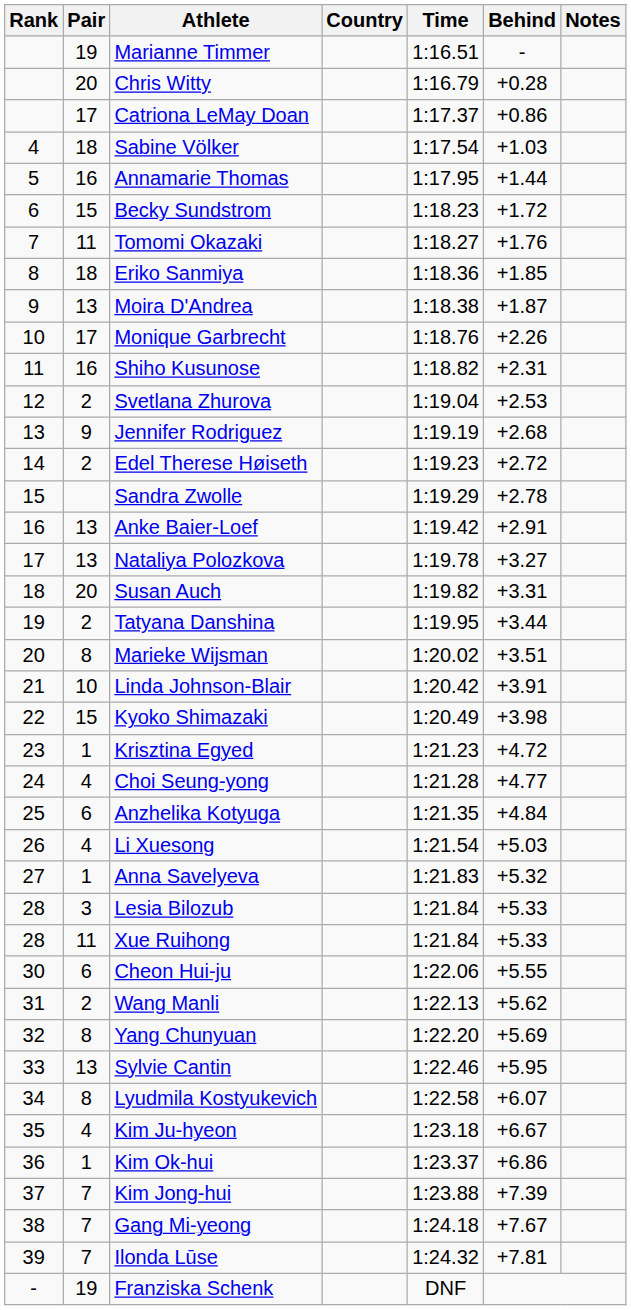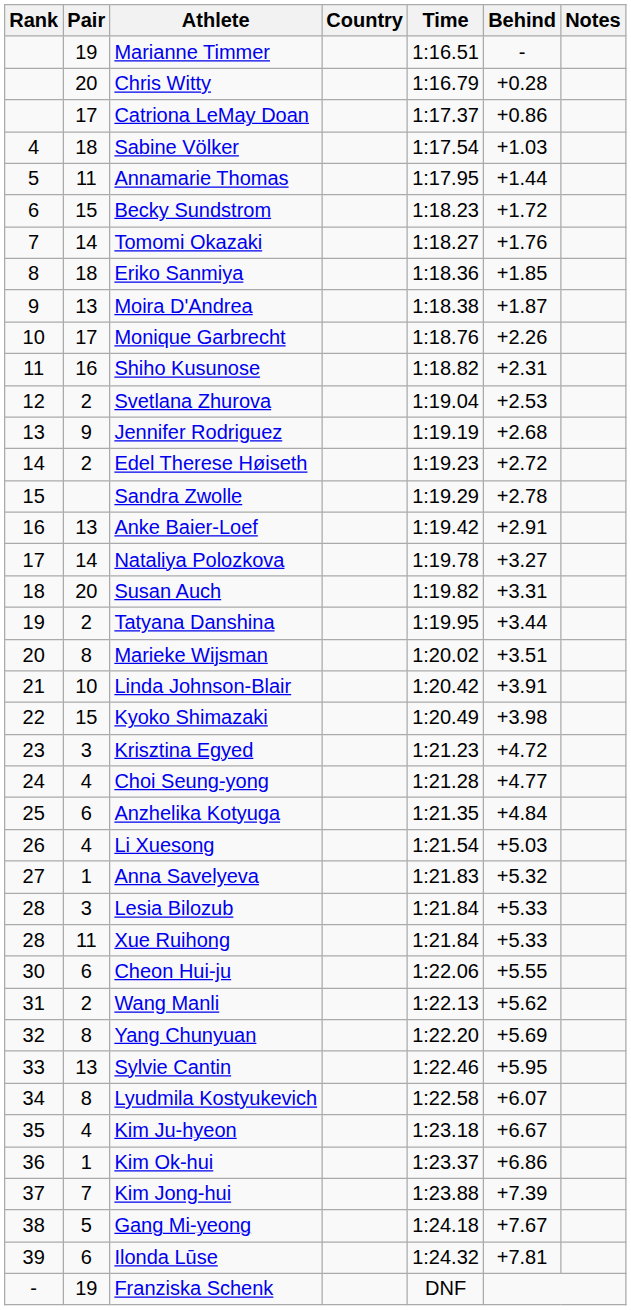 <table class="wikitable sortable" style="text-align:center">
 <tr>
 <th>Rank</th>
 <th>Pair</th>
 <th>Athlete</th>
 <th>Country</th>
 <th>Time</th>
 <th>Behind</th>
 <th>Notes</th>
 </tr>
 <tr>
 <td></td>
 <td>19</td>
 <td align=left><a href='#'>Marianne Timmer</a></td>
 <td align=left></td>
 <td>1:16.51</td>
 <td>-</td>
 <td></td>
 </tr>
 <tr>
 <td></td>
 <td>20</td>
 <td align=left><a href='#'>Chris Witty</a></td>
 <td align=left></td>
 <td>1:16.79</td>
 <td>+0.28</td>
 <td></td>
 </tr>
 <tr>
 <td></td>
 <td>17</td>
 <td align=left><a href='#'>Catriona LeMay Doan</a></td>
 <td align=left></td>
 <td>1:17.37</td>
 <td>+0.86</td>
 <td></td>
 </tr>
 <tr>
 <td>4</td>
 <td>18</td>
 <td align=left><a href='#'>Sabine Völker</a></td>
 <td align=left></td>
 <td>1:17.54</td>
 <td>+1.03</td>
 <td></td>
 </tr>
 <tr>
 <td>5</td>
-<td>16</td>
+<td>11</td>
 <td align=left><a href='#'>Annamarie Thomas</a></td>
 <td align=left></td>
 <td>1:17.95</td>
 <td>+1.44</td>
 <td></td>
 </tr>
 <tr>
 <td>6</td>
 <td>15</td>
 <td align=left><a href='#'>Becky Sundstrom</a></td>
 <td align=left></td>
 <td>1:18.23</td>
 <td>+1.72</td>
 <td></td>
 </tr>
 <tr>
 <td>7</td>
-<td>11</td>
+<td>14</td>
 <td align=left><a href='#'>Tomomi Okazaki</a></td>
 <td align=left></td>
 <td>1:18.27</td>
 <td>+1.76</td>
 <td></td>
 </tr>
 <tr>
 <td>8</td>
 <td>18</td>
 <td align=left><a href='#'>Eriko Sanmiya</a></td>
 <td align=left></td>
 <td>1:18.36</td>
 <td>+1.85</td>
 <td></td>
 </tr>
 <tr>
 <td>9</td>
 <td>13</td>
 <td align=left><a href='#'>Moira D'Andrea</a></td>
 <td align=left></td>
 <td>1:18.38</td>
 <td>+1.87</td>
 <td></td>
 </tr>
 <tr>
 <td>10</td>
 <td>17</td>
 <td align=left><a href='#'>Monique Garbrecht</a></td>
 <td align=left></td>
 <td>1:18.76</td>
 <td>+2.26</td>
 <td></td>
 </tr>
 <tr>
 <td>11</td>
 <td>16</td>
 <td align=left><a href='#'>Shiho Kusunose</a></td>
 <td align=left></td>
 <td>1:18.82</td>
 <td>+2.31</td>
 <td></td>
 </tr>
 <tr>
 <td>12</td>
 <td>2</td>
 <td align=left><a href='#'>Svetlana Zhurova</a></td>
 <td align=left></td>
 <td>1:19.04</td>
 <td>+2.53</td>
 <td></td>
 </tr>
 <tr>
 <td>13</td>
 <td>9</td>
 <td align=left><a href='#'>Jennifer Rodriguez</a></td>
 <td align=left></td>
 <td>1:19.19</td>
 <td>+2.68</td>
 <td></td>
 </tr>
 <tr>
 <td>14</td>
 <td>2</td>
 <td align=left><a href='#'>Edel Therese Høiseth</a></td>
 <td align=left></td>
 <td>1:19.23</td>
 <td>+2.72</td>
 <td></td>
 </tr>
 <tr>
 <td>15</td>
 <td></td>
 <td align=left><a href='#'>Sandra Zwolle</a></td>
 <td align=left></td>
 <td>1:19.29</td>
 <td>+2.78</td>
 <td></td>
 </tr>
 <tr>
 <td>16</td>
 <td>13</td>
 <td align=left><a href='#'>Anke Baier-Loef</a></td>
 <td align=left></td>
 <td>1:19.42</td>
 <td>+2.91</td>
 <td></td>
 </tr>
 <tr>
 <td>17</td>
-<td>13</td>
+<td>14</td>
 <td align=left><a href='#'>Nataliya Polozkova</a></td>
 <td align=left></td>
 <td>1:19.78</td>
 <td>+3.27</td>
 <td></td>
 </tr>
 <tr>
 <td>18</td>
 <td>20</td>
 <td align=left><a href='#'>Susan Auch</a></td>
 <td align=left></td>
 <td>1:19.82</td>
 <td>+3.31</td>
 </tr>
 <tr>
 <td>19</td>
 <td>2</td>
 <td align=left><a href='#'>Tatyana Danshina</a></td>
 <td align=left></td>
 <td>1:19.95</td>
 <td>+3.44</td>
 <td></td>
 </tr>
 <tr>
 <td>20</td>
 <td>8</td>
 <td align=left><a href='#'>Marieke Wijsman</a></td>
 <td align=left></td>
 <td>1:20.02</td>
 <td>+3.51</td>
 <td></td>
 </tr>
 <tr>
 <td>21</td>
 <td>10</td>
 <td align=left><a href='#'>Linda Johnson-Blair</a></td>
 <td align=left></td>
 <td>1:20.42</td>
 <td>+3.91</td>
 <td></td>
 </tr>
 <tr>
 <td>22</td>
 <td>15</td>
 <td align=left><a href='#'>Kyoko Shimazaki</a></td>
 <td align=left></td>
 <td>1:20.49</td>
 <td>+3.98</td>
 <td></td>
 </tr>
 <tr>
 <td>23</td>
-<td>1</td>
+<td>3</td>
 <td align=left><a href='#'>Krisztina Egyed</a></td>
 <td align=left></td>
 <td>1:21.23</td>
 <td>+4.72</td>
 <td></td>
 </tr>
 <tr>
 <td>24</td>
 <td>4</td>
 <td align=left><a href='#'>Choi Seung-yong</a></td>
 <td align=left></td>
 <td>1:21.28</td>
 <td>+4.77</td>
 <td></td>
 </tr>
 <tr>
 <td>25</td>
 <td>6</td>
 <td align=left><a href='#'>Anzhelika Kotyuga</a></td>
 <td align=left></td>
 <td>1:21.35</td>
 <td>+4.84</td>
 <td></td>
 </tr>
 <tr>
 <td>26</td>
 <td>4</td>
 <td align=left><a href='#'>Li Xuesong</a></td>
 <td align=left></td>
 <td>1:21.54</td>
 <td>+5.03</td>
 <td></td>
 </tr>
 <tr>
 <td>27</td>
 <td>1</td>
 <td align=left><a href='#'>Anna Savelyeva</a></td>
 <td align=left></td>
 <td>1:21.83</td>
 <td>+5.32</td>
 <td></td>
 </tr>
 <tr>
 <td>28</td>
 <td>3</td>
 <td align=left><a href='#'>Lesia Bilozub</a></td>
 <td align=left></td>
 <td>1:21.84</td>
 <td>+5.33</td>
 <td></td>
 </tr>
 <tr>
 <td>28</td>
 <td>11</td>
 <td align=left><a href='#'>Xue Ruihong</a></td>
 <td align=left></td>
 <td>1:21.84</td>
 <td>+5.33</td>
 <td></td>
 </tr>
 <tr>
 <td>30</td>
 <td>6</td>
 <td align=left><a href='#'>Cheon Hui-ju</a></td>
 <td align=left></td>
 <td>1:22.06</td>
 <td>+5.55</td>
 <td></td>
 </tr>
 <tr>
 <td>31</td>
 <td>2</td>
 <td align=left><a href='#'>Wang Manli</a></td>
 <td align=left></td>
 <td>1:22.13</td>
 <td>+5.62</td>
 <td></td>
 </tr>
 <tr>
 <td>32</td>
 <td>8</td>
 <td align=left><a href='#'>Yang Chunyuan</a></td>
 <td align=left></td>
 <td>1:22.20</td>
 <td>+5.69</td>
 <td></td>
 </tr>
 <tr>
 <td>33</td>
 <td>13</td>
 <td align=left><a href='#'>Sylvie Cantin</a></td>
 <td align=left></td>
 <td>1:22.46</td>
 <td>+5.95</td>
 <td></td>
 </tr>
 <tr>
 <td>34</td>
 <td>8</td>
 <td align=left><a href='#'>Lyudmila Kostyukevich</a></td>
 <td align=left></td>
 <td>1:22.58</td>
 <td>+6.07</td>
 <td></td>
 </tr>
 <tr>
 <td>35</td>
 <td>4</td>
 <td align=left><a href='#'>Kim Ju-hyeon</a></td>
 <td align=left></td>
 <td>1:23.18</td>
 <td>+6.67</td>
 <td></td>
 </tr>
 <tr>
 <td>36</td>
 <td>1</td>
 <td align=left><a href='#'>Kim Ok-hui</a></td>
 <td align=left></td>
 <td>1:23.37</td>
 <td>+6.86</td>
 <td></td>
 </tr>
 <tr>
 <td>37</td>
 <td>7</td>
 <td align=left><a href='#'>Kim Jong-hui</a></td>
 <td align=left></td>
 <td>1:23.88</td>
 <td>+7.39</td>
 <td></td>
 </tr>
 <tr>
 <td>38</td>
-<td>7</td>
+<td>5</td>
 <td align=left><a href='#'>Gang Mi-yeong</a></td>
 <td align=left></td>
 <td>1:24.18</td>
 <td>+7.67</td>
 <td></td>
 </tr>
 <tr>
 <td>39</td>
-<td>7</td>
+<td>6</td>
 <td align=left><a href='#'>Ilonda Lūse</a></td>
 <td align=left></td>
 <td>1:24.32</td>
 <td>+7.81</td>
 <td></td>
 </tr>
 <tr>
 <td>-</td>
 <td>19</td>
 <td align=left><a href='#'>Franziska Schenk</a></td>
 <td align=left></td>
 <td>DNF</td>
 </tr>
 </table>
